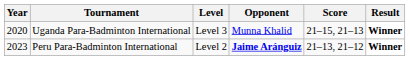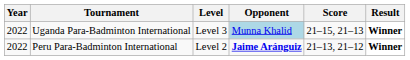 <table class="sortable wikitable" style="font-size: 90%;">
 <tr>
 <th>Year</th>
 <th>Tournament</th>
 <th>Level</th>
 <th>Opponent</th>
 <th>Score</th>
 <th>Result</th>
 </tr>
 <tr>
-<td align="center">2020</td>
+<td align="center">2022</td>
 <td align="left">Uganda Para-Badminton International</td>
 <td align="left">Level 3</td>
-<td align="left"> <a href='#'>Munna Khalid</a></td>
+<td align="left" style="background: lightblue;"> <a href='#'>Munna Khalid</a></td>
 <td align="left">21–15, 21–13</td>
 <td style="text-align:left; background:white"> <strong>Winner</strong></td>
 </tr>
 <tr>
-<td align="center">2023</td>
+<td align="center">2022</td>
 <td align="left">Peru Para-Badminton International</td>
 <td align="left">Level 2</td>
 <td align="left"><strong> <a href='#'>Jaime Aránguiz</a></strong></td>
 <td align="left">21–13, 21–12</td>
 <td style="text-align:left; background:white"> <strong>Winner</strong></td>
 </tr>
 </table>
